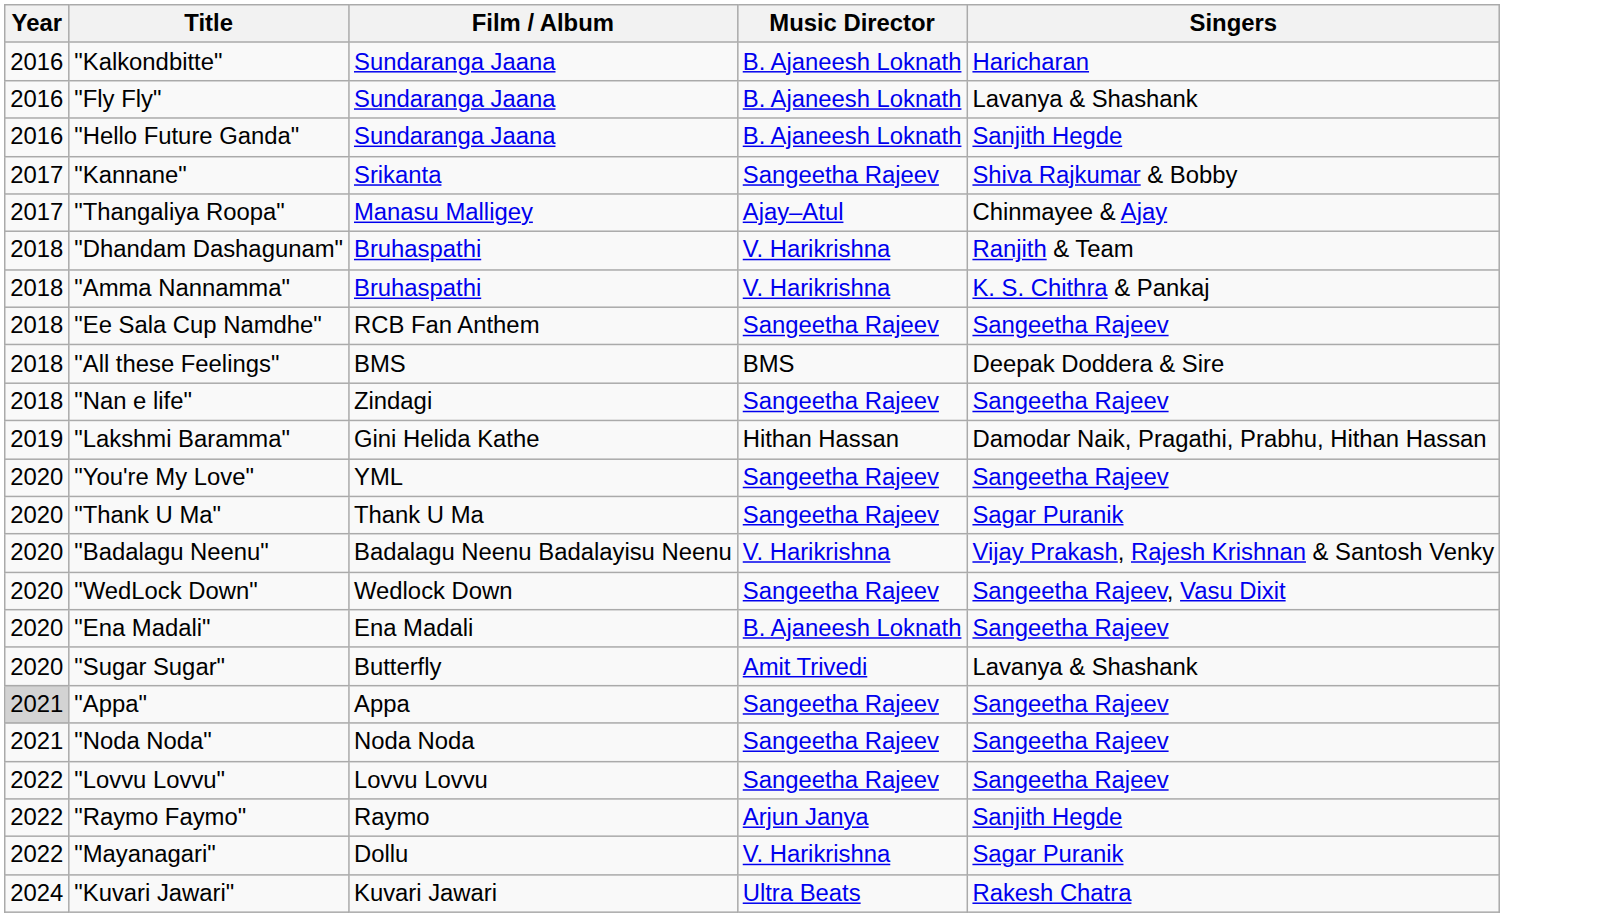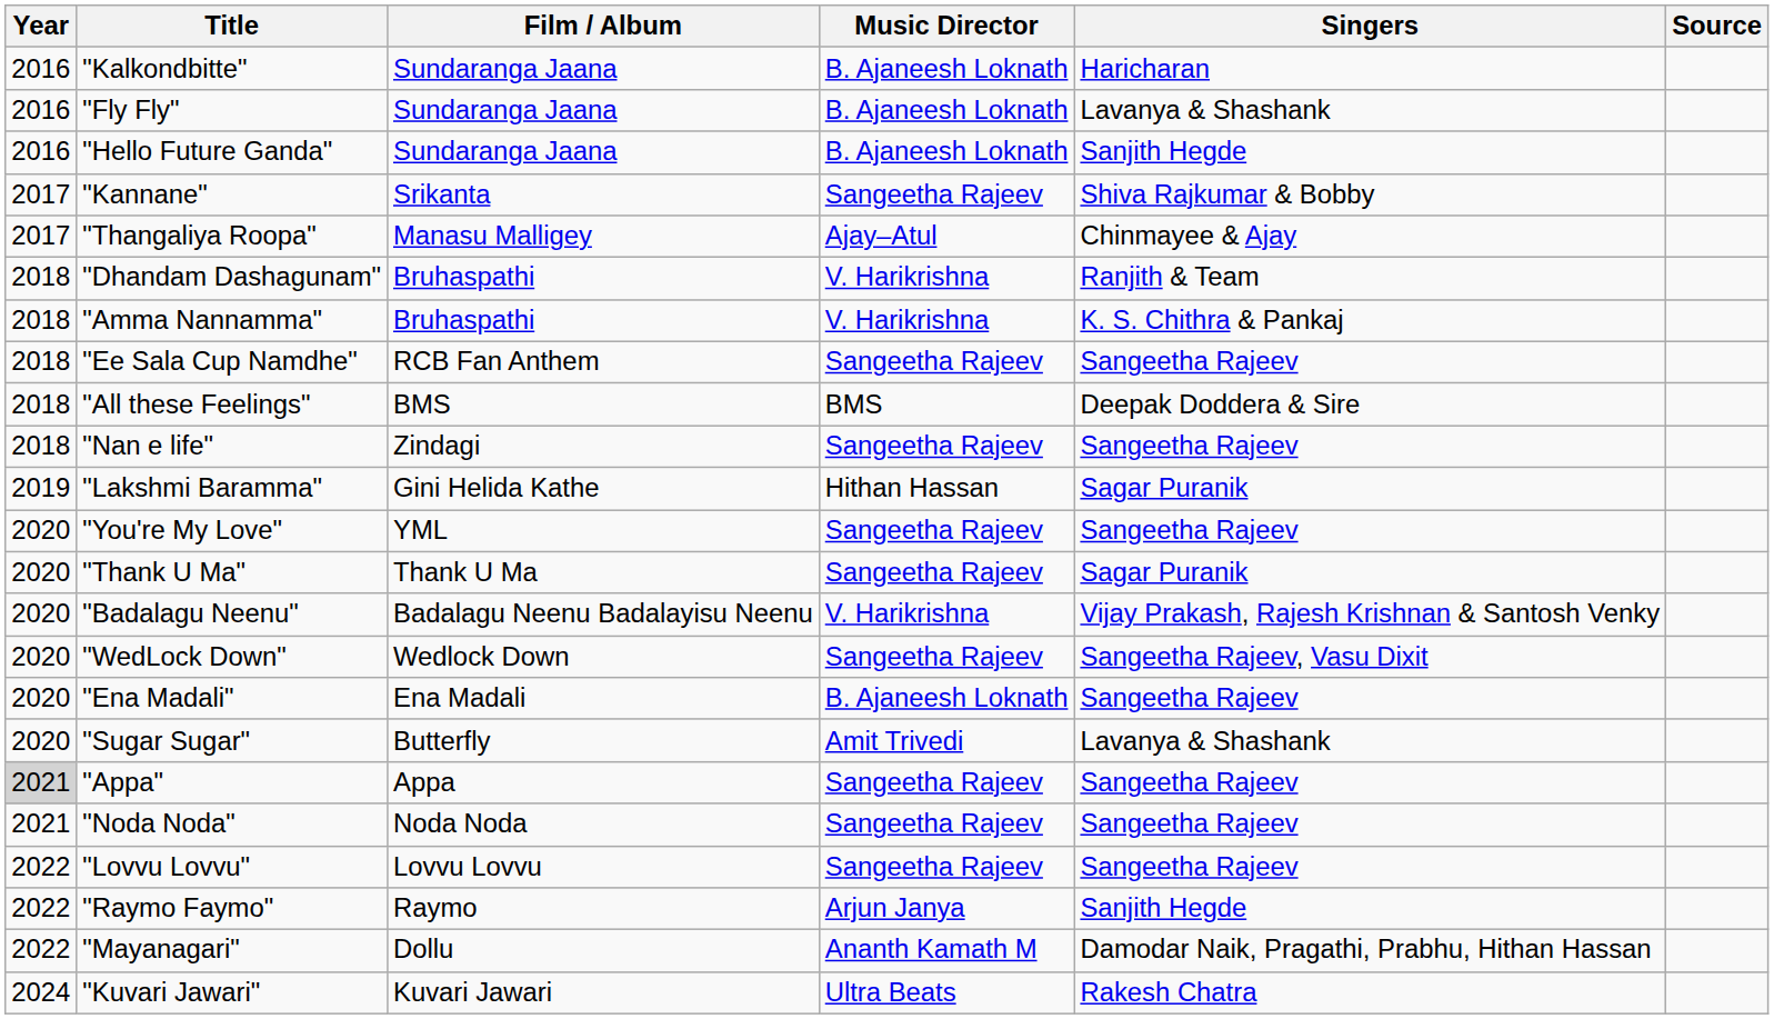 <table class="wikitable">
 <tr>
 <th>Year</th>
 <th>Title</th>
 <th>Film / Album</th>
 <th>Music Director</th>
 <th>Singers</th>
+<th>Source</th>
 </tr>
 <tr>
 <td>2016</td>
 <td>"Kalkondbitte"</td>
 <td><a href='#'>Sundaranga Jaana</a></td>
 <td><a href='#'>B. Ajaneesh Loknath</a></td>
 <td><a href='#'>Haricharan</a></td>
+<td></td>
 </tr>
 <tr>
 <td>2016</td>
 <td>"Fly Fly"</td>
 <td><a href='#'>Sundaranga Jaana</a></td>
 <td><a href='#'>B. Ajaneesh Loknath</a></td>
 <td>Lavanya & Shashank</td>
+<td></td>
 </tr>
 <tr>
 <td>2016</td>
 <td>"Hello Future Ganda"</td>
 <td><a href='#'>Sundaranga Jaana</a></td>
 <td><a href='#'>B. Ajaneesh Loknath</a></td>
 <td><a href='#'>Sanjith Hegde</a></td>
+<td></td>
 </tr>
 <tr>
 <td>2017</td>
 <td>"Kannane"</td>
 <td><a href='#'>Srikanta</a></td>
 <td><a href='#'>Sangeetha Rajeev</a></td>
 <td><a href='#'>Shiva Rajkumar</a> & Bobby</td>
+<td></td>
 </tr>
 <tr>
 <td>2017</td>
 <td>"Thangaliya Roopa"</td>
 <td><a href='#'>Manasu Malligey</a></td>
 <td><a href='#'>Ajay–Atul</a></td>
 <td>Chinmayee & <a href='#'>Ajay</a></td>
+<td></td>
 </tr>
 <tr>
 <td>2018</td>
 <td>"Dhandam Dashagunam"</td>
 <td><a href='#'>Bruhaspathi</a></td>
 <td><a href='#'>V. Harikrishna</a></td>
 <td><a href='#'>Ranjith</a> & Team</td>
+<td></td>
 </tr>
 <tr>
 <td>2018</td>
 <td>"Amma Nannamma"</td>
 <td><a href='#'>Bruhaspathi</a></td>
 <td><a href='#'>V. Harikrishna</a></td>
 <td><a href='#'>K. S. Chithra</a> & Pankaj</td>
+<td></td>
 </tr>
 <tr>
 <td>2018</td>
 <td>"Ee Sala Cup Namdhe"</td>
 <td>RCB Fan Anthem</td>
 <td><a href='#'>Sangeetha Rajeev</a></td>
 <td><a href='#'>Sangeetha Rajeev</a></td>
+<td></td>
 </tr>
 <tr>
 <td>2018</td>
 <td>"All these Feelings"</td>
 <td>BMS</td>
 <td>BMS</td>
 <td>Deepak Doddera & Sire</td>
+<td></td>
 </tr>
 <tr>
 <td>2018</td>
 <td>"Nan e life"</td>
 <td>Zindagi</td>
 <td><a href='#'>Sangeetha Rajeev</a></td>
 <td><a href='#'>Sangeetha Rajeev</a></td>
+<td></td>
 </tr>
 <tr>
 <td>2019</td>
 <td>"Lakshmi Baramma"</td>
 <td>Gini Helida Kathe</td>
 <td>Hithan Hassan</td>
-<td>Damodar Naik, Pragathi, Prabhu, Hithan Hassan</td>
+<td><a href='#'>Sagar Puranik</a></td>
+<td></td>
 </tr>
 <tr>
 <td>2020</td>
 <td>"You're My Love"</td>
 <td>YML</td>
 <td><a href='#'>Sangeetha Rajeev</a></td>
 <td><a href='#'>Sangeetha Rajeev</a></td>
+<td></td>
 </tr>
 <tr>
 <td>2020</td>
 <td>"Thank U Ma"</td>
 <td>Thank U Ma</td>
 <td><a href='#'>Sangeetha Rajeev</a></td>
 <td><a href='#'>Sagar Puranik</a></td>
+<td></td>
 </tr>
 <tr>
 <td>2020</td>
 <td>"Badalagu Neenu"</td>
 <td>Badalagu Neenu Badalayisu Neenu</td>
 <td><a href='#'>V. Harikrishna</a></td>
 <td><a href='#'>Vijay Prakash</a>, <a href='#'>Rajesh Krishnan</a> & Santosh Venky</td>
+<td></td>
 </tr>
 <tr>
 <td>2020</td>
 <td>"WedLock Down"</td>
 <td>Wedlock Down</td>
 <td><a href='#'>Sangeetha Rajeev</a></td>
 <td><a href='#'>Sangeetha Rajeev</a>, <a href='#'>Vasu Dixit</a></td>
+<td></td>
 </tr>
 <tr>
 <td>2020</td>
 <td>"Ena Madali"</td>
 <td>Ena Madali</td>
 <td><a href='#'>B. Ajaneesh Loknath</a></td>
 <td><a href='#'>Sangeetha Rajeev</a></td>
+<td></td>
 </tr>
 <tr>
 <td>2020</td>
 <td>"Sugar Sugar"</td>
 <td>Butterfly</td>
 <td><a href='#'>Amit Trivedi</a></td>
 <td>Lavanya & Shashank</td>
+<td></td>
 </tr>
 <tr>
 <td style="background: lightgrey;">2021</td>
 <td>"Appa"</td>
 <td>Appa</td>
 <td><a href='#'>Sangeetha Rajeev</a></td>
 <td><a href='#'>Sangeetha Rajeev</a></td>
+<td></td>
 </tr>
 <tr>
 <td>2021</td>
 <td>"Noda Noda"</td>
 <td>Noda Noda</td>
 <td><a href='#'>Sangeetha Rajeev</a></td>
 <td><a href='#'>Sangeetha Rajeev</a></td>
+<td></td>
 </tr>
 <tr>
 <td>2022</td>
 <td>"Lovvu Lovvu"</td>
 <td>Lovvu Lovvu</td>
 <td><a href='#'>Sangeetha Rajeev</a></td>
 <td><a href='#'>Sangeetha Rajeev</a></td>
+<td></td>
 </tr>
 <tr>
 <td>2022</td>
 <td>"Raymo Faymo"</td>
 <td>Raymo</td>
 <td><a href='#'>Arjun Janya</a></td>
 <td><a href='#'>Sanjith Hegde</a></td>
+<td></td>
 </tr>
 <tr>
 <td>2022</td>
 <td>"Mayanagari"</td>
 <td>Dollu</td>
-<td><a href='#'>V. Harikrishna</a></td>
-<td><a href='#'>Sagar Puranik</a></td>
+<td><a href='#'>Ananth Kamath M</a></td>
+<td>Damodar Naik, Pragathi, Prabhu, Hithan Hassan</td>
+<td></td>
 </tr>
 <tr>
 <td>2024</td>
 <td>"Kuvari Jawari"</td>
 <td>Kuvari Jawari</td>
 <td><a href='#'>Ultra Beats</a></td>
 <td><a href='#'>Rakesh Chatra</a></td>
+<td></td>
 </tr>
 </table>
